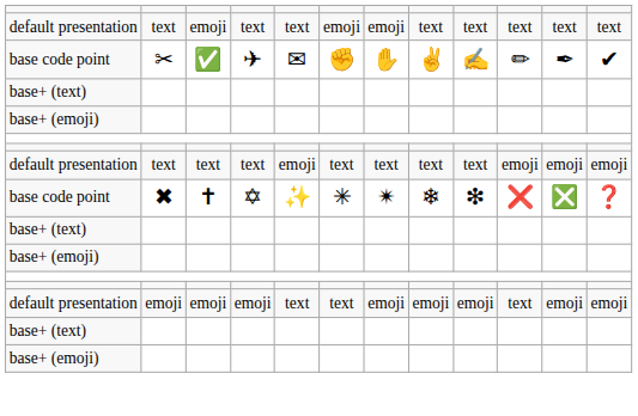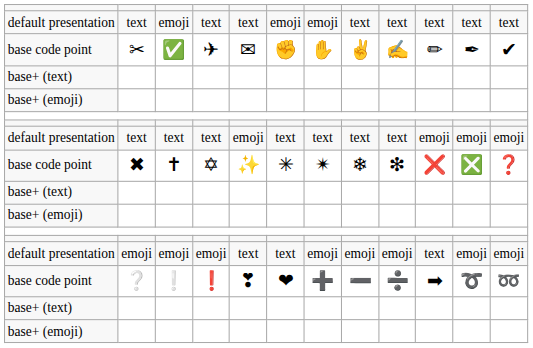 <table class="wikitable nounderlines" style="border-collapse:collapse;background:#FFFFFF;font-size:large;text-align:center">
 <tr style="background:#F8F8F8;font-size:small">
 <td style="text-align:right"></td>
 <td></td>
 <td></td>
 <td></td>
 <td></td>
 <td></td>
 <td></td>
 <td></td>
 <td></td>
 <td></td>
 <td></td>
 <td></td>
 </tr>
 <tr style="background:#F8F8F8;font-size:small">
 <td style="text-align:left">default presentation</td>
 <td>text</td>
 <td>emoji</td>
 <td>text</td>
 <td>text</td>
 <td>emoji</td>
 <td>emoji</td>
 <td>text</td>
 <td>text</td>
 <td>text</td>
 <td>text</td>
 <td>text</td>
 </tr>
 <tr>
 <td style="background:#F8F8F8;font-size:small;text-align:left">base code point</td>
 <td>✂</td>
 <td>✅</td>
 <td>✈</td>
 <td>✉</td>
 <td>✊</td>
 <td>✋</td>
 <td>✌</td>
 <td>✍</td>
 <td>✏</td>
 <td>✒</td>
 <td>✔</td>
 </tr>
 <tr>
 <td style="background:#F8F8F8;font-size:small;text-align:left">base+ (text)</td>
 <td></td>
 <td></td>
 <td></td>
 <td></td>
 <td></td>
 <td></td>
 <td></td>
 <td></td>
 <td></td>
 <td></td>
 <td></td>
 </tr>
 <tr>
 <td style="background:#F8F8F8;font-size:small;text-align:left">base+ (emoji)</td>
 <td></td>
 <td></td>
 <td></td>
 <td></td>
 <td></td>
 <td></td>
 <td></td>
 <td></td>
 <td></td>
 <td></td>
 <td></td>
 </tr>
 <tr>
 <td colspan="12"></td>
 </tr>
 <tr style="background:#F8F8F8;font-size:small">
 <td style="text-align:right"></td>
 <td></td>
 <td></td>
 <td></td>
 <td></td>
 <td></td>
 <td></td>
 <td></td>
 <td></td>
 <td></td>
 <td></td>
 <td></td>
 </tr>
 <tr style="background:#F8F8F8;font-size:small">
 <td style="text-align:left">default presentation</td>
 <td>text</td>
 <td>text</td>
 <td>text</td>
 <td>emoji</td>
 <td>text</td>
 <td>text</td>
 <td>text</td>
 <td>text</td>
 <td>emoji</td>
 <td>emoji</td>
 <td>emoji</td>
 </tr>
 <tr>
 <td style="background:#F8F8F8;font-size:small;text-align:left">base code point</td>
 <td>✖</td>
 <td>✝</td>
 <td>✡</td>
 <td>✨</td>
 <td>✳</td>
 <td>✴</td>
 <td>❄</td>
 <td>❇</td>
 <td>❌</td>
 <td>❎</td>
 <td>❓</td>
 </tr>
 <tr>
 <td style="background:#F8F8F8;font-size:small;text-align:left">base+ (text)</td>
 <td></td>
 <td></td>
 <td></td>
 <td></td>
 <td></td>
 <td></td>
 <td></td>
 <td></td>
 <td></td>
 <td></td>
 <td></td>
 </tr>
 <tr>
 <td style="background:#F8F8F8;font-size:small;text-align:left">base+ (emoji)</td>
 <td></td>
 <td></td>
 <td></td>
 <td></td>
 <td></td>
 <td></td>
 <td></td>
 <td></td>
 <td></td>
 <td></td>
 <td></td>
 </tr>
 <tr>
 <td colspan="12"></td>
 </tr>
 <tr style="background:#F8F8F8;font-size:small">
 <td style="text-align:right"></td>
 <td></td>
 <td></td>
 <td></td>
 <td></td>
 <td></td>
 <td></td>
 <td></td>
 <td></td>
 <td></td>
 <td></td>
 <td></td>
 </tr>
 <tr style="background:#F8F8F8;font-size:small">
 <td style="text-align:left">default presentation</td>
 <td>emoji</td>
 <td>emoji</td>
 <td>emoji</td>
 <td>text</td>
 <td>text</td>
 <td>emoji</td>
 <td>emoji</td>
 <td>emoji</td>
 <td>text</td>
 <td>emoji</td>
 <td>emoji</td>
 </tr>
 <tr>
+<td style="background:#F8F8F8;font-size:small;text-align:left">base code point</td>
+<td>❔</td>
+<td>❕</td>
+<td>❗</td>
+<td>❣</td>
+<td>❤</td>
+<td>➕</td>
+<td>➖</td>
+<td>➗</td>
+<td>➡</td>
+<td>➰</td>
+<td>➿</td>
+</tr>
+<tr>
 <td style="background:#F8F8F8;font-size:small;text-align:left">base+ (text)</td>
 <td></td>
 <td></td>
 <td></td>
 <td></td>
 <td></td>
 <td></td>
 <td></td>
 <td></td>
 <td></td>
 <td></td>
 <td></td>
 </tr>
 <tr>
 <td style="background:#F8F8F8;font-size:small;text-align:left">base+ (emoji)</td>
 <td></td>
 <td></td>
 <td></td>
 <td></td>
 <td></td>
 <td></td>
 <td></td>
 <td></td>
 <td></td>
 <td></td>
 <td></td>
 </tr>
 </table>
